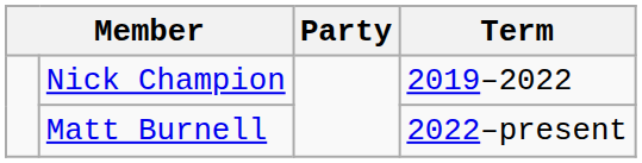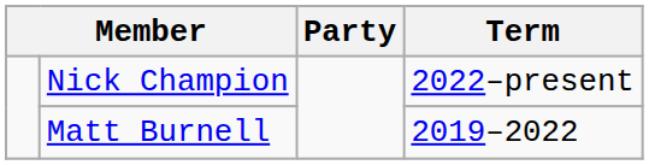 <table class=wikitable>
 <tr>
 <th colspan=2>Member</th>
 <th>Party</th>
 <th>Term</th>
 </tr>
 <tr>
 <td rowspan=2 > </td>
 <td><a href='#'>Nick Champion</a></td>
 <td rowspan=2></td>
-<td><a href='#'>2019</a>–2022</td>
+<td><a href='#'>2022</a>–present</td>
 </tr>
 <tr>
 <td><a href='#'>Matt Burnell</a></td>
-<td><a href='#'>2022</a>–present</td>
+<td><a href='#'>2019</a>–2022</td>
 </tr>
 </table>
